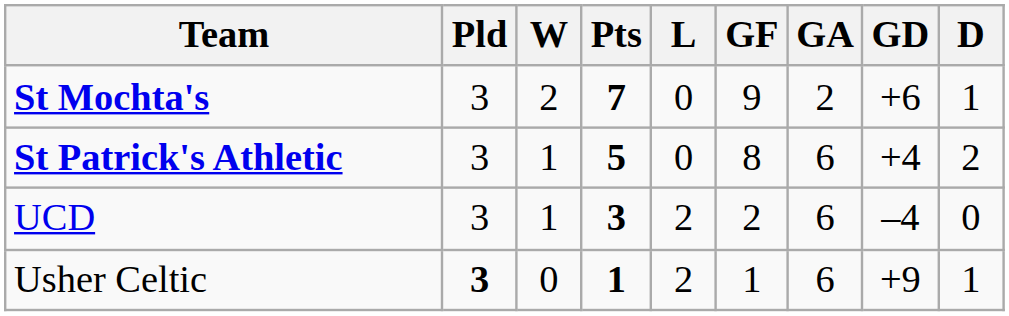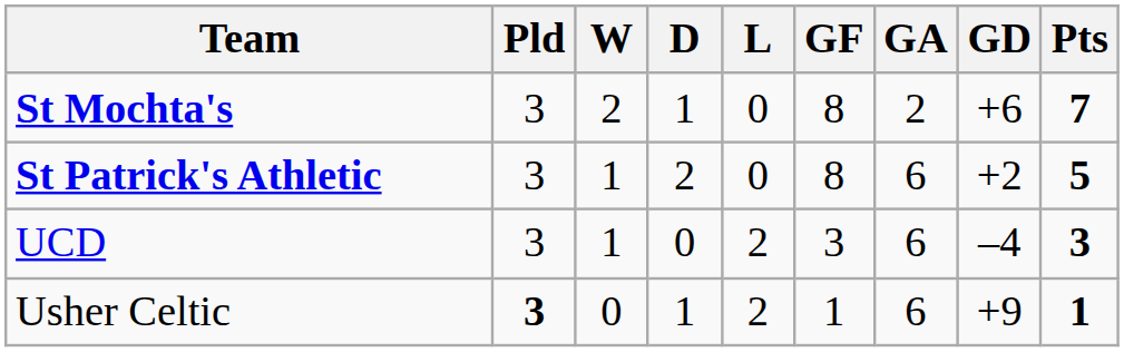 <table class="wikitable" style="text-align: center;">
 <tr>
 <th width="175">Team</th>
 <th width="20">Pld</th>
 <th width="20">W</th>
-<th width="20">Pts</th>
+<th width="20">D</th>
 <th width="20">L</th>
 <th width="20">GF</th>
 <th width="20">GA</th>
 <th width="20">GD</th>
-<th width="20">D</th>
+<th width="20">Pts</th>
 </tr>
 <tr>
 <td style="text-align:left;"><strong><a href='#'>St Mochta's</a></strong></td>
 <td>3</td>
 <td>2</td>
-<td><strong>7</strong></td>
+<td>1</td>
 <td>0</td>
-<td>9</td>
+<td>8</td>
 <td>2</td>
 <td>+6</td>
-<td>1</td>
+<td><strong>7</strong></td>
 </tr>
 <tr>
 <td style="text-align:left;"><strong><a href='#'>St Patrick's Athletic</a></strong></td>
 <td>3</td>
 <td>1</td>
-<td><strong>5</strong></td>
+<td>2</td>
 <td>0</td>
 <td>8</td>
 <td>6</td>
-<td>+4</td>
-<td>2</td>
+<td>+2</td>
+<td><strong>5</strong></td>
 </tr>
 <tr>
 <td style="text-align:left;"><a href='#'>UCD</a></td>
 <td>3</td>
 <td>1</td>
-<td><strong>3</strong></td>
+<td>0</td>
 <td>2</td>
-<td>2</td>
+<td>3</td>
 <td>6</td>
 <td>–4</td>
-<td>0</td>
+<td><strong>3</strong></td>
 </tr>
 <tr>
 <td style="text-align:left;">Usher Celtic</td>
 <td><strong>3</strong></td>
 <td>0</td>
-<td><strong>1</strong></td>
+<td>1</td>
 <td>2</td>
 <td>1</td>
 <td>6</td>
 <td>+9</td>
-<td>1</td>
+<td><strong>1</strong></td>
 </tr>
 </table>
